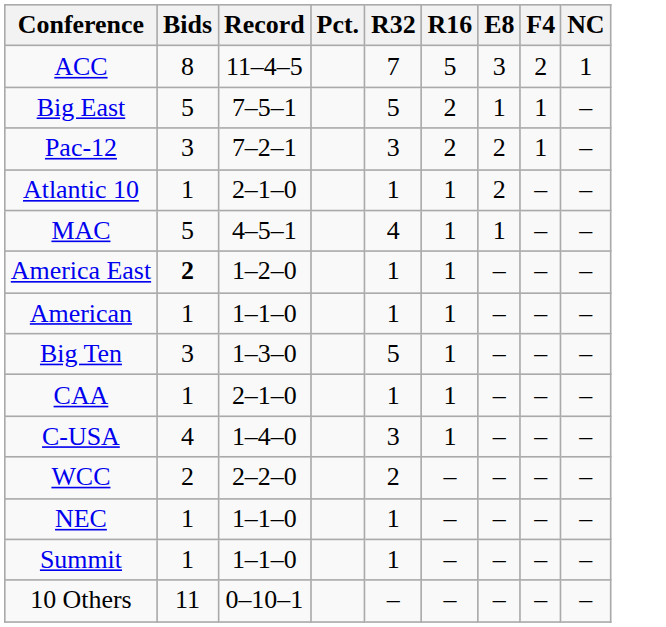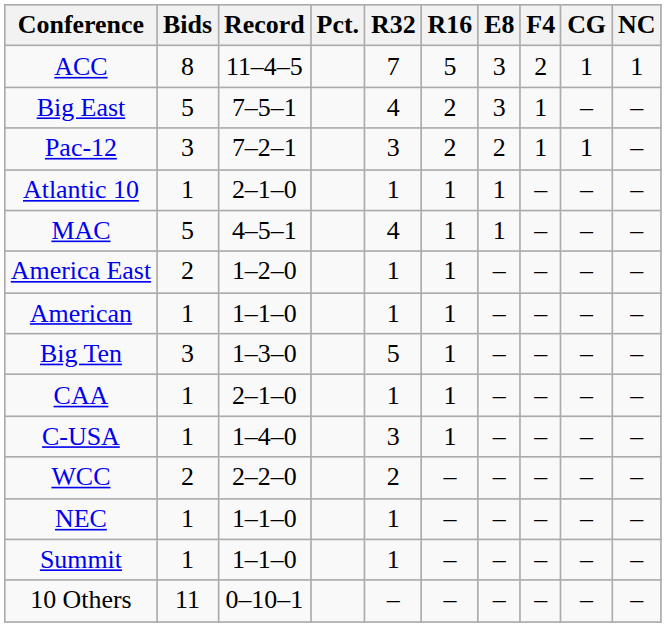 <table class="wikitable sortable plainrowheaders" style="text-align:center;">
 <tr>
 <th scope="col">Conference</th>
 <th scope="col" data-sort-type="number">Bids</th>
 <th scope="col">Record</th>
 <th scope="col" data-sort-type="number">Pct.</th>
 <th scope="col" data-sort-type="number">R32</th>
 <th scope="col" data-sort-type="number">R16</th>
 <th scope="col" data-sort-type="number">E8</th>
 <th scope="col" data-sort-type="number">F4</th>
+<th scope="col" data-sort-type="number">CG</th>
 <th scope="col" data-sort-type="number">NC</th>
 </tr>
 <tr>
 <td><a href='#'>ACC</a></td>
 <td>8</td>
 <td>11–4–5</td>
 <td></td>
 <td>7</td>
 <td>5</td>
 <td>3</td>
 <td>2</td>
 <td>1</td>
+<td>1</td>
 </tr>
 <tr>
 <td><a href='#'>Big East</a></td>
 <td>5</td>
 <td>7–5–1</td>
 <td></td>
-<td>5</td>
+<td>4</td>
 <td>2</td>
+<td>3</td>
 <td>1</td>
-<td>1</td>
+<td data-sort-value="-1">–</td>
 <td data-sort-value="-1">–</td>
 </tr>
 <tr>
 <td><a href='#'>Pac-12</a></td>
 <td>3</td>
 <td>7–2–1</td>
 <td></td>
 <td>3</td>
 <td>2</td>
 <td>2</td>
 <td>1</td>
+<td>1</td>
 <td data-sort-value="-1">–</td>
 </tr>
 <tr>
 <td><a href='#'>Atlantic 10</a></td>
 <td>1</td>
 <td>2–1–0</td>
 <td></td>
 <td>1</td>
 <td>1</td>
-<td>2</td>
+<td>1</td>
+<td data-sort-value="-1">–</td>
 <td data-sort-value="-1">–</td>
 <td data-sort-value="-1">–</td>
 </tr>
 <tr>
 <td><a href='#'>MAC</a></td>
 <td>5</td>
 <td>4–5–1</td>
 <td></td>
 <td>4</td>
 <td>1</td>
 <td>1</td>
 <td data-sort-value="-1">–</td>
 <td data-sort-value="-1">–</td>
+<td data-sort-value="-1">–</td>
 </tr>
 <tr>
 <td><a href='#'>America East</a></td>
-<td><strong>2</strong></td>
+<td>2</td>
 <td>1–2–0</td>
 <td></td>
 <td>1</td>
 <td>1</td>
+<td data-sort-value="-1">–</td>
 <td data-sort-value="-1">–</td>
 <td data-sort-value="-1">–</td>
 <td data-sort-value="-1">–</td>
 </tr>
 <tr>
 <td><a href='#'>American</a></td>
 <td>1</td>
 <td>1–1–0</td>
 <td></td>
 <td>1</td>
 <td>1</td>
 <td data-sort-value="-1">–</td>
 <td data-sort-value="-1">–</td>
 <td data-sort-value="-1">–</td>
+<td data-sort-value="-1">–</td>
 </tr>
 <tr>
 <td><a href='#'>Big Ten</a></td>
 <td>3</td>
 <td>1–3–0</td>
 <td></td>
 <td>5</td>
 <td>1</td>
+<td data-sort-value="-1">–</td>
 <td data-sort-value="-1">–</td>
 <td data-sort-value="-1">–</td>
 <td data-sort-value="-1">–</td>
 </tr>
 <tr>
 <td><a href='#'>CAA</a></td>
 <td>1</td>
 <td>2–1–0</td>
 <td></td>
 <td>1</td>
 <td>1</td>
 <td data-sort-value="-1">–</td>
 <td data-sort-value="-1">–</td>
 <td data-sort-value="-1">–</td>
+<td data-sort-value="-1">–</td>
 </tr>
 <tr>
 <td><a href='#'>C-USA</a></td>
-<td>4</td>
+<td>1</td>
 <td>1–4–0</td>
 <td></td>
 <td>3</td>
 <td>1</td>
+<td data-sort-value="-1">–</td>
 <td data-sort-value="-1">–</td>
 <td data-sort-value="-1">–</td>
 <td data-sort-value="-1">–</td>
 </tr>
 <tr>
 <td><a href='#'>WCC</a></td>
 <td>2</td>
 <td>2–2–0</td>
 <td></td>
 <td>2</td>
+<td data-sort-value="-1">–</td>
 <td data-sort-value="-1">–</td>
 <td data-sort-value="-1">–</td>
 <td data-sort-value="-1">–</td>
 <td data-sort-value="-1">–</td>
 </tr>
 <tr>
 <td><a href='#'>NEC</a></td>
 <td>1</td>
 <td>1–1–0</td>
 <td></td>
 <td>1</td>
 <td data-sort-value="-1">–</td>
 <td data-sort-value="-1">–</td>
 <td data-sort-value="-1">–</td>
 <td data-sort-value="-1">–</td>
+<td data-sort-value="-1">–</td>
 </tr>
 <tr>
 <td><a href='#'>Summit</a></td>
 <td>1</td>
 <td>1–1–0</td>
 <td></td>
 <td>1</td>
+<td data-sort-value="-1">–</td>
 <td data-sort-value="-1">–</td>
 <td data-sort-value="-1">–</td>
 <td data-sort-value="-1">–</td>
 <td data-sort-value="-1">–</td>
 </tr>
 <tr>
 <td>10 Others</td>
 <td>11</td>
 <td>0–10–1</td>
 <td></td>
 <td data-sort-value="-1">–</td>
 <td data-sort-value="-1">–</td>
 <td data-sort-value="-1">–</td>
 <td data-sort-value="-1">–</td>
 <td data-sort-value="-1">–</td>
+<td data-sort-value="-1">–</td>
 </tr>
 </table>
